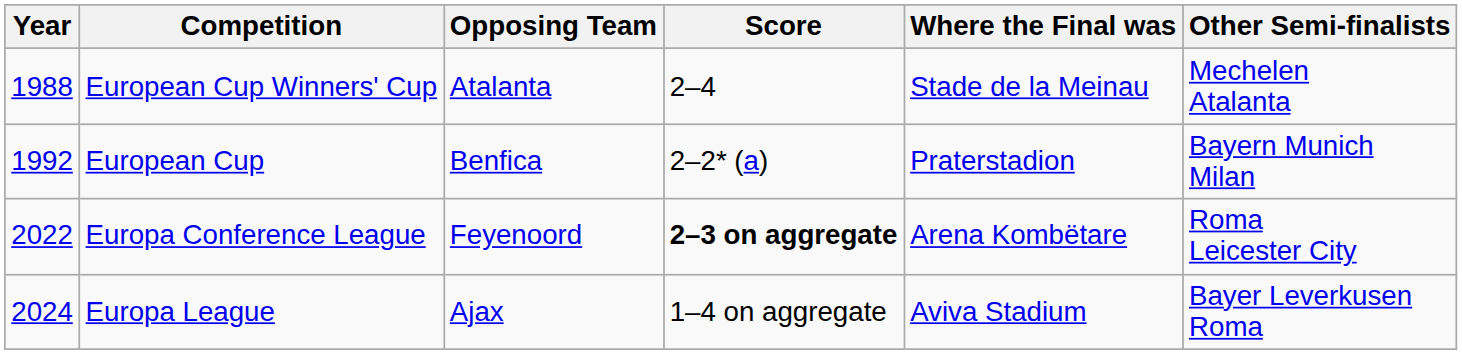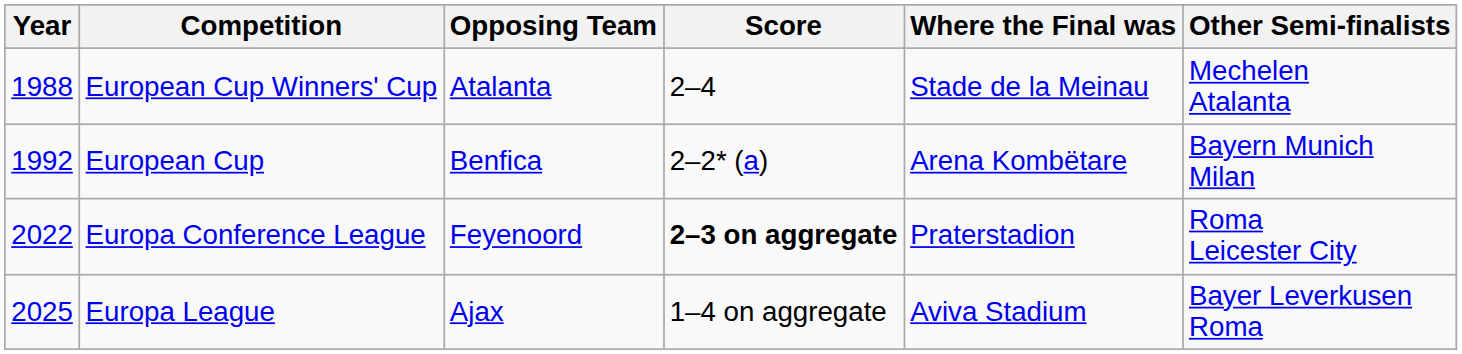 <table class="wikitable">
 <tr>
 <th>Year</th>
 <th>Competition</th>
 <th>Opposing Team</th>
 <th>Score</th>
 <th>Where the Final was</th>
 <th>Other Semi-finalists</th>
 </tr>
 <tr>
 <td><a href='#'>1988</a></td>
 <td><a href='#'>European Cup Winners' Cup</a></td>
 <td> <a href='#'>Atalanta</a></td>
 <td>2–4</td>
 <td> <a href='#'>Stade de la Meinau</a></td>
 <td> <a href='#'>Mechelen</a> <br>  <a href='#'>Atalanta</a></td>
 </tr>
 <tr>
 <td><a href='#'>1992</a></td>
 <td><a href='#'>European Cup</a></td>
 <td> <a href='#'>Benfica</a></td>
 <td>2–2* (<a href='#'>a</a>)</td>
-<td> <a href='#'>Praterstadion</a></td>
+<td> <a href='#'>Arena Kombëtare</a></td>
 <td> <a href='#'>Bayern Munich</a> <br>  <a href='#'>Milan</a></td>
 </tr>
 <tr>
 <td><a href='#'>2022</a></td>
 <td><a href='#'>Europa Conference League</a></td>
 <td> <a href='#'>Feyenoord</a></td>
 <td><strong>2–3 on aggregate</strong></td>
-<td> <a href='#'>Arena Kombëtare</a></td>
+<td> <a href='#'>Praterstadion</a></td>
 <td> <a href='#'>Roma</a> <br>  <a href='#'>Leicester City</a></td>
 </tr>
 <tr>
-<td><a href='#'>2024</a></td>
+<td><a href='#'>2025</a></td>
 <td><a href='#'>Europa League</a></td>
 <td> <a href='#'>Ajax</a></td>
 <td>1–4 on aggregate</td>
 <td> <a href='#'>Aviva Stadium</a></td>
 <td> <a href='#'>Bayer Leverkusen</a> <br>  <a href='#'>Roma</a></td>
 </tr>
 </table>
